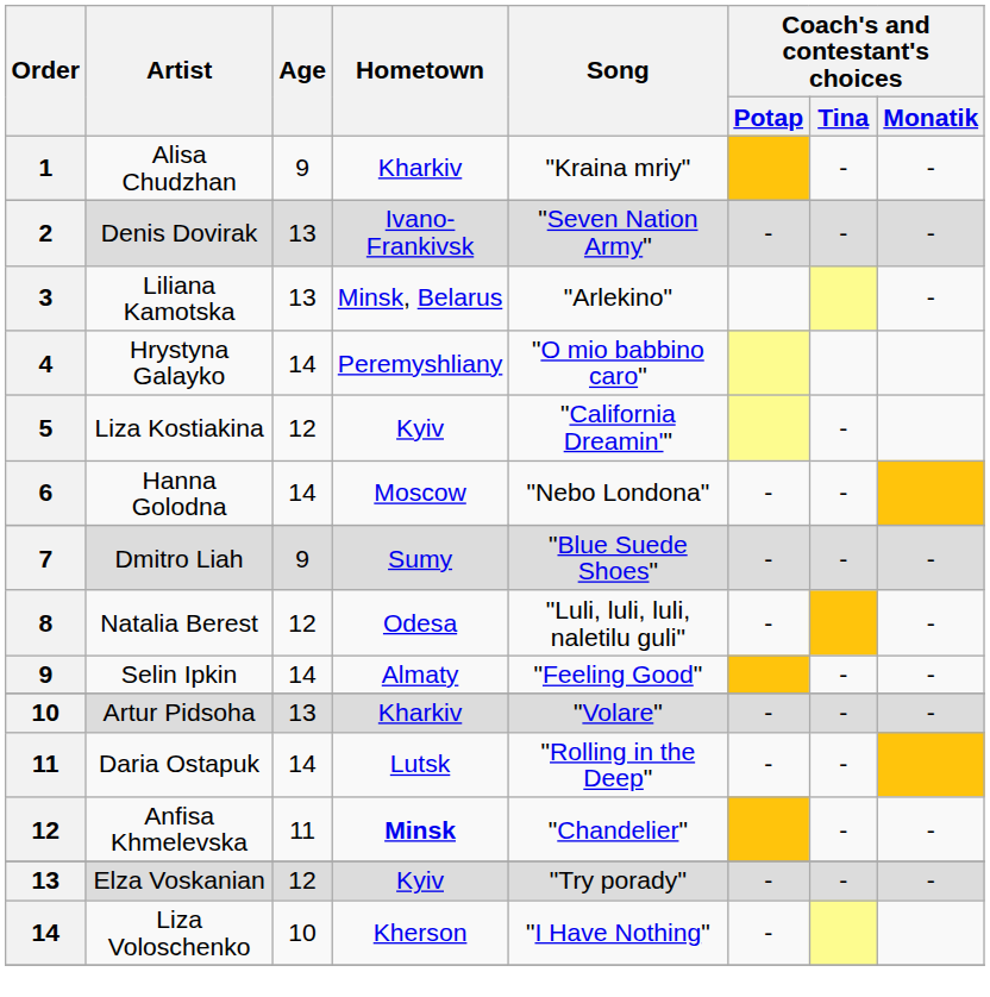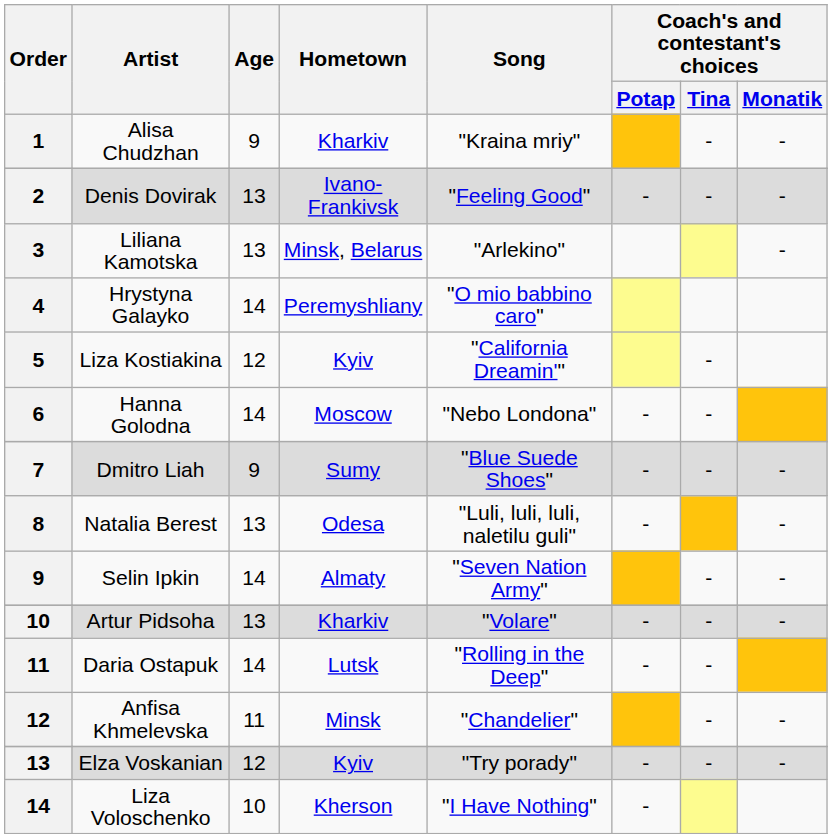 <table class="wikitable" style="text-align:center; line-height:17px; width:100%;">
 <tr>
 <th scope="col" rowspan="2" style="width=05%;">Order</th>
 <th scope="col" rowspan="2" style="width=20%;">Artist</th>
 <th scope="col" rowspan="2" style="width=05%;">Age</th>
 <th scope="col" rowspan="2" style="width:18%;">Hometown</th>
 <th scope="col" rowspan="2" style="width=22%;">Song</th>
 <th scope="col" colspan="4" style="width=28%;">Coach's and contestant's choices</th>
 </tr>
 <tr>
 <th width="07%"><a href='#'>Potap</a></th>
 <th width="07%"><a href='#'>Tina</a></th>
 <th width="07%"><a href='#'>Monatik</a></th>
 </tr>
 <tr>
 <th>1</th>
 <td>Alisa Chudzhan</td>
 <td>9</td>
 <td><a href='#'>Kharkiv</a></td>
 <td>"Kraina mriy"</td>
 <td style="background:#ffc40c;"><strong></strong></td>
 <td>-</td>
 <td>-</td>
 </tr>
 <tr>
 </tr>
 <tr style="background:#DCDCDC;">
 <th>2</th>
 <td>Denis Dovirak</td>
 <td>13</td>
 <td><a href='#'>Ivano-Frankivsk</a></td>
-<td>"<a href='#'>Seven Nation Army</a>"</td>
+<td>"<a href='#'>Feeling Good</a>"</td>
 <td>-</td>
 <td>-</td>
 <td>-</td>
 </tr>
 <tr>
 <th>3</th>
 <td>Liliana Kamotska</td>
 <td>13</td>
 <td><a href='#'>Minsk</a>, <a href='#'>Belarus</a></td>
 <td>"Arlekino"</td>
 <td><strong></strong></td>
 <td style="background:#fdfc8f;"><strong></strong></td>
 <td>-</td>
 </tr>
 <tr>
 <th>4</th>
 <td>Hrystyna Galayko</td>
 <td>14</td>
 <td><a href='#'>Peremyshliany</a></td>
 <td>"<a href='#'>O mio babbino caro</a>"</td>
 <td style="background:#fdfc8f;"><strong></strong></td>
 <td><strong></strong></td>
 <td><strong></strong></td>
 </tr>
 <tr>
 <th>5</th>
 <td>Liza Kostiakina</td>
 <td>12</td>
 <td><a href='#'>Kyiv</a></td>
 <td>"<a href='#'>California Dreamin'</a>"</td>
 <td style="background:#fdfc8f;"><strong></strong></td>
 <td>-</td>
 <td><strong></strong></td>
 </tr>
 <tr>
 <th>6</th>
 <td>Hanna Golodna</td>
 <td>14</td>
 <td><a href='#'>Moscow</a></td>
 <td>"Nebo Londona"</td>
 <td>-</td>
 <td>-</td>
 <td style="background:#ffc40c;"><strong></strong></td>
 </tr>
 <tr>
 </tr>
 <tr style="background:#DCDCDC;">
 <th>7</th>
 <td>Dmitro Liah</td>
 <td>9</td>
 <td><a href='#'>Sumy</a></td>
 <td>"<a href='#'>Blue Suede Shoes</a>"</td>
 <td>-</td>
 <td>-</td>
 <td>-</td>
 </tr>
 <tr>
 <th>8</th>
 <td>Natalia Berest</td>
-<td>12</td>
+<td>13</td>
 <td><a href='#'>Odesa</a></td>
 <td>"Luli, luli, luli, naletilu guli"</td>
 <td>-</td>
 <td style="background:#ffc40c;"><strong></strong></td>
 <td>-</td>
 </tr>
 <tr>
 <th>9</th>
 <td>Selin Ipkin</td>
 <td>14</td>
 <td><a href='#'>Almaty</a></td>
-<td>"<a href='#'>Feeling Good</a>"</td>
+<td>"<a href='#'>Seven Nation Army</a>"</td>
 <td style="background:#ffc40c;"><strong></strong></td>
 <td>-</td>
 <td>-</td>
 </tr>
 <tr>
 </tr>
 <tr style="background:#DCDCDC;">
 <th>10</th>
 <td>Artur Pidsoha</td>
 <td>13</td>
 <td><a href='#'>Kharkiv</a></td>
 <td>"<a href='#'>Volare</a>"</td>
 <td>-</td>
 <td>-</td>
 <td>-</td>
 </tr>
 <tr>
 <th>11</th>
 <td>Daria Ostapuk</td>
 <td>14</td>
 <td><a href='#'>Lutsk</a></td>
 <td>"<a href='#'>Rolling in the Deep</a>"</td>
 <td>-</td>
 <td>-</td>
 <td style="background:#ffc40c;"><strong></strong></td>
 </tr>
 <tr>
 <th>12</th>
 <td>Anfisa Khmelevska</td>
 <td>11</td>
-<td><strong><a href='#'>Minsk</a></strong></td>
+<td><a href='#'>Minsk</a></td>
 <td>"<a href='#'>Chandelier</a>"</td>
 <td style="background:#ffc40c;"><strong></strong></td>
 <td>-</td>
 <td>-</td>
 </tr>
 <tr>
 </tr>
 <tr style="background:#DCDCDC;">
 <th>13</th>
 <td>Elza Voskanian</td>
 <td>12</td>
 <td><a href='#'>Kyiv</a></td>
 <td>"Try porady"</td>
 <td>-</td>
 <td>-</td>
 <td>-</td>
 </tr>
 <tr>
 <th>14</th>
 <td>Liza Voloschenko</td>
 <td>10</td>
 <td><a href='#'>Kherson</a></td>
 <td>"<a href='#'>I Have Nothing</a>"</td>
 <td>-</td>
 <td style="background:#fdfc8f;"><strong></strong></td>
 <td><strong></strong></td>
 </tr>
 <tr>
 </tr>
 </table>
